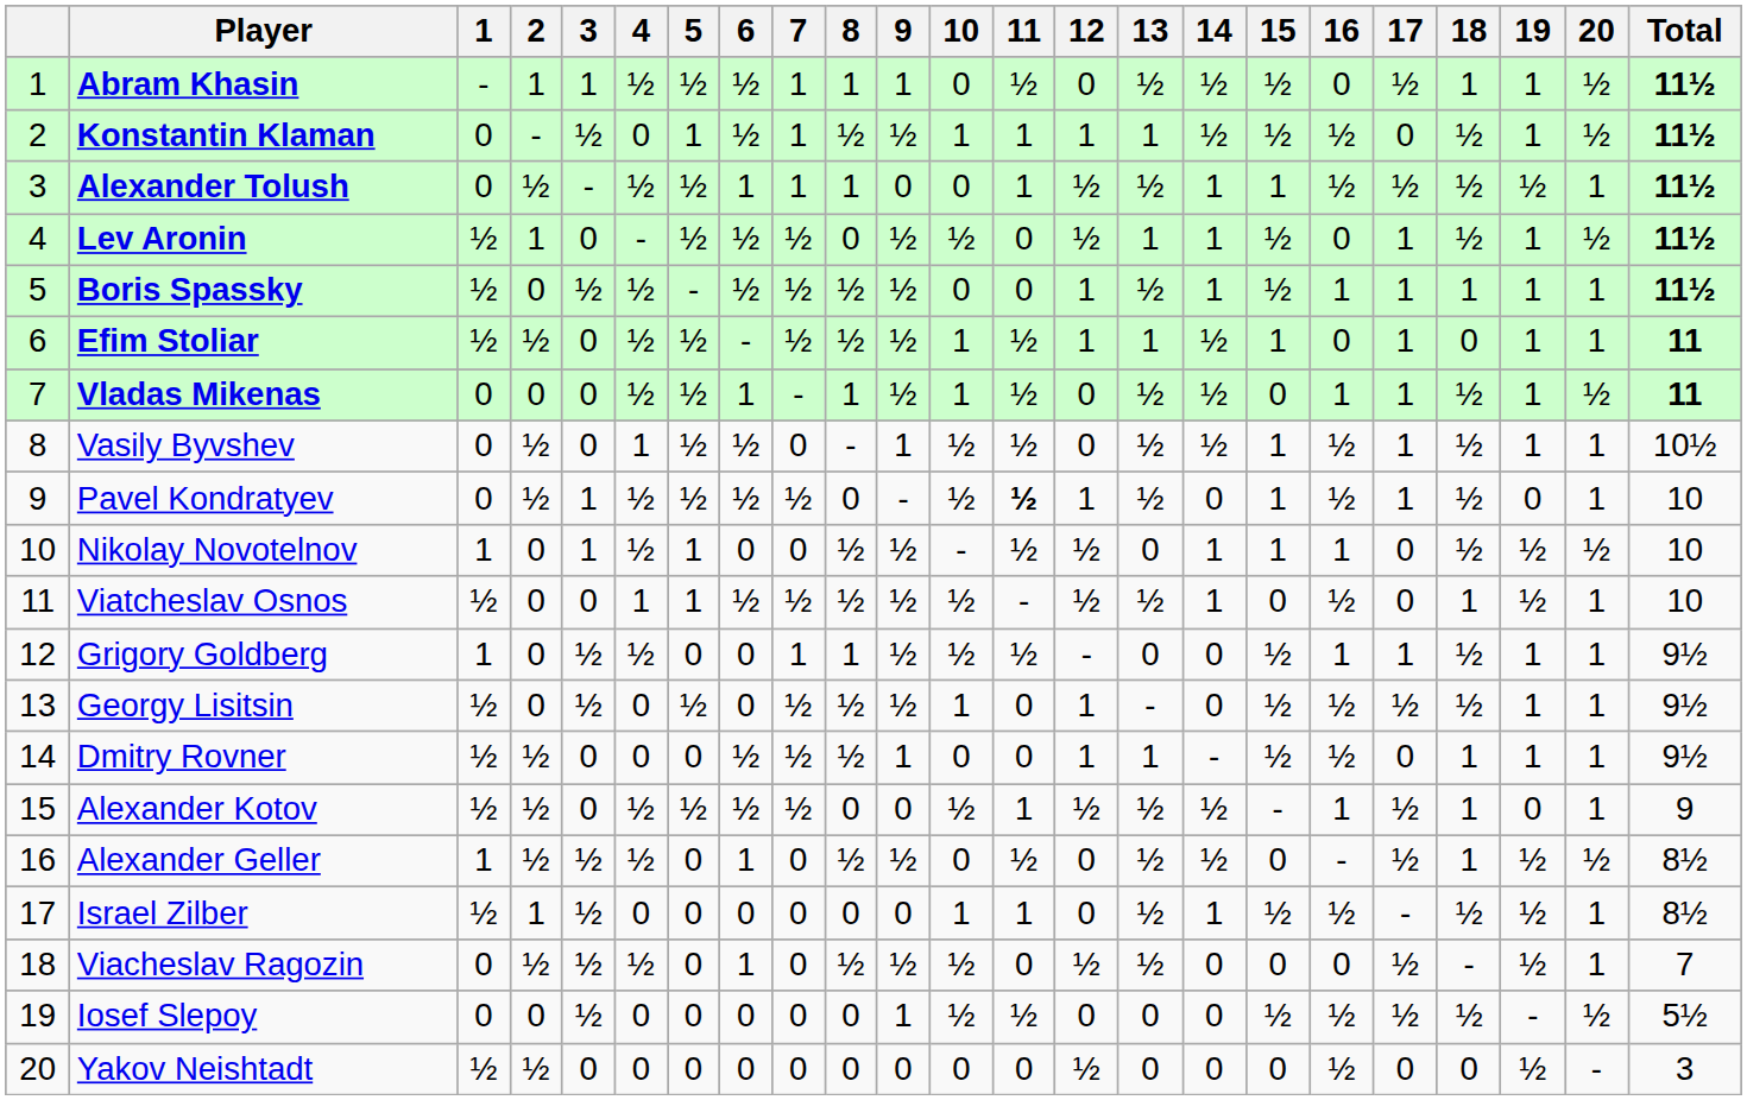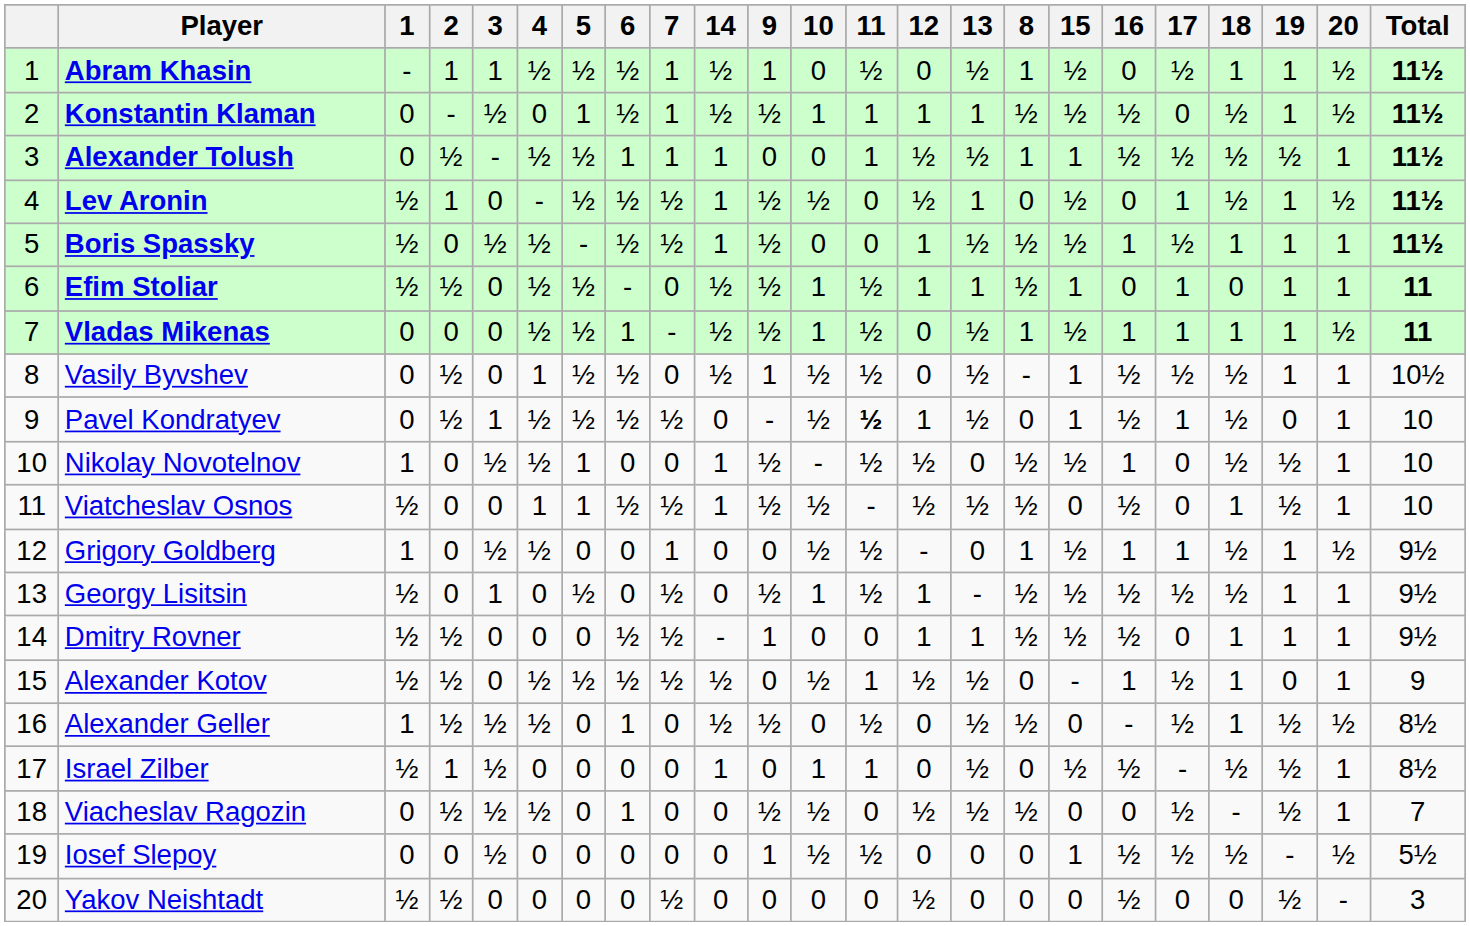 <table class="wikitable" border="1" width="850px">
 <tr>
 <th></th>
 <th>Player</th>
 <th>1</th>
 <th>2</th>
 <th>3</th>
 <th>4</th>
 <th>5</th>
 <th>6</th>
 <th>7</th>
-<th>8</th>
+<th>14</th>
 <th>9</th>
 <th>10</th>
 <th>11</th>
 <th>12</th>
 <th>13</th>
-<th>14</th>
+<th>8</th>
 <th>15</th>
 <th>16</th>
 <th>17</th>
 <th>18</th>
 <th>19</th>
 <th>20</th>
 <th>Total</th>
 </tr>
 <tr align=center style="background:#ccffcc;">
 <td>1</td>
 <td align=left> <strong><a href='#'>Abram Khasin</a></strong></td>
 <td>-</td>
 <td>1</td>
 <td>1</td>
 <td>½</td>
 <td>½</td>
 <td>½</td>
 <td>1</td>
-<td>1</td>
+<td>½</td>
 <td>1</td>
 <td>0</td>
 <td>½</td>
 <td>0</td>
 <td>½</td>
-<td>½</td>
+<td>1</td>
 <td>½</td>
 <td>0</td>
 <td>½</td>
 <td>1</td>
 <td>1</td>
 <td>½</td>
 <td align=center><strong>11½</strong></td>
 </tr>
 <tr align=center style="background:#ccffcc;">
 <td>2</td>
 <td align=left> <strong><a href='#'>Konstantin Klaman</a></strong></td>
 <td>0</td>
 <td>-</td>
 <td>½</td>
 <td>0</td>
 <td>1</td>
 <td>½</td>
 <td>1</td>
 <td>½</td>
 <td>½</td>
 <td>1</td>
 <td>1</td>
 <td>1</td>
 <td>1</td>
 <td>½</td>
 <td>½</td>
 <td>½</td>
 <td>0</td>
 <td>½</td>
 <td>1</td>
 <td>½</td>
 <td align=center><strong>11½</strong></td>
 </tr>
 <tr align=center style="background:#ccffcc;">
 <td>3</td>
 <td align=left> <strong><a href='#'>Alexander Tolush</a></strong></td>
 <td>0</td>
 <td>½</td>
 <td>-</td>
 <td>½</td>
 <td>½</td>
 <td>1</td>
 <td>1</td>
 <td>1</td>
 <td>0</td>
 <td>0</td>
 <td>1</td>
 <td>½</td>
 <td>½</td>
 <td>1</td>
 <td>1</td>
 <td>½</td>
 <td>½</td>
 <td>½</td>
 <td>½</td>
 <td>1</td>
 <td align=center><strong>11½</strong></td>
 </tr>
 <tr align=center style="background:#ccffcc;">
 <td>4</td>
 <td align=left> <strong><a href='#'>Lev Aronin</a></strong></td>
 <td>½</td>
 <td>1</td>
 <td>0</td>
 <td>-</td>
 <td>½</td>
 <td>½</td>
 <td>½</td>
-<td>0</td>
+<td>1</td>
 <td>½</td>
 <td>½</td>
 <td>0</td>
 <td>½</td>
 <td>1</td>
-<td>1</td>
+<td>0</td>
 <td>½</td>
 <td>0</td>
 <td>1</td>
 <td>½</td>
 <td>1</td>
 <td>½</td>
 <td align=center><strong>11½</strong></td>
 </tr>
 <tr align=center style="background:#ccffcc;">
 <td>5</td>
 <td align=left> <strong><a href='#'>Boris Spassky</a></strong></td>
 <td>½</td>
 <td>0</td>
 <td>½</td>
 <td>½</td>
 <td>-</td>
 <td>½</td>
 <td>½</td>
-<td>½</td>
+<td>1</td>
 <td>½</td>
 <td>0</td>
 <td>0</td>
 <td>1</td>
 <td>½</td>
+<td>½</td>
+<td>½</td>
 <td>1</td>
 <td>½</td>
-<td>1</td>
-<td>1</td>
 <td>1</td>
 <td>1</td>
 <td>1</td>
 <td align=center><strong>11½</strong></td>
 </tr>
 <tr align=center style="background:#ccffcc;">
 <td>6</td>
 <td align=left> <strong><a href='#'>Efim Stoliar</a></strong></td>
 <td>½</td>
 <td>½</td>
 <td>0</td>
 <td>½</td>
 <td>½</td>
 <td>-</td>
-<td>½</td>
+<td>0</td>
 <td>½</td>
 <td>½</td>
 <td>1</td>
 <td>½</td>
 <td>1</td>
 <td>1</td>
 <td>½</td>
 <td>1</td>
 <td>0</td>
 <td>1</td>
 <td>0</td>
 <td>1</td>
 <td>1</td>
 <td align=center><strong>11</strong></td>
 </tr>
 <tr align=center style="background:#ccffcc;">
 <td>7</td>
 <td align=left> <strong><a href='#'>Vladas Mikenas</a></strong></td>
 <td>0</td>
 <td>0</td>
 <td>0</td>
 <td>½</td>
 <td>½</td>
 <td>1</td>
 <td>-</td>
-<td>1</td>
+<td>½</td>
 <td>½</td>
 <td>1</td>
 <td>½</td>
 <td>0</td>
 <td>½</td>
+<td>1</td>
 <td>½</td>
-<td>0</td>
 <td>1</td>
 <td>1</td>
-<td>½</td>
+<td>1</td>
 <td>1</td>
 <td>½</td>
 <td align=center><strong>11</strong></td>
 </tr>
 <tr align=center>
 <td>8</td>
 <td align=left> <a href='#'>Vasily Byvshev</a></td>
 <td>0</td>
 <td>½</td>
 <td>0</td>
 <td>1</td>
 <td>½</td>
 <td>½</td>
 <td>0</td>
-<td>-</td>
+<td>½</td>
 <td>1</td>
 <td>½</td>
 <td>½</td>
 <td>0</td>
 <td>½</td>
-<td>½</td>
+<td>-</td>
 <td>1</td>
 <td>½</td>
-<td>1</td>
+<td>½</td>
 <td>½</td>
 <td>1</td>
 <td>1</td>
 <td align=center>10½</td>
 </tr>
 <tr align=center>
 <td>9</td>
 <td align=left> <a href='#'>Pavel Kondratyev</a></td>
 <td>0</td>
 <td>½</td>
 <td>1</td>
 <td>½</td>
 <td>½</td>
 <td>½</td>
 <td>½</td>
 <td>0</td>
 <td>-</td>
 <td>½</td>
 <td><strong>½</strong></td>
 <td>1</td>
 <td>½</td>
 <td>0</td>
 <td>1</td>
 <td>½</td>
 <td>1</td>
 <td>½</td>
 <td>0</td>
 <td>1</td>
 <td align=center>10</td>
 </tr>
 <tr align=center>
 <td>10</td>
 <td align=left> <a href='#'>Nikolay Novotelnov</a></td>
 <td>1</td>
 <td>0</td>
-<td>1</td>
+<td>½</td>
 <td>½</td>
 <td>1</td>
 <td>0</td>
 <td>0</td>
-<td>½</td>
+<td>1</td>
 <td>½</td>
 <td>-</td>
 <td>½</td>
 <td>½</td>
 <td>0</td>
-<td>1</td>
-<td>1</td>
+<td>½</td>
+<td>½</td>
 <td>1</td>
 <td>0</td>
 <td>½</td>
 <td>½</td>
-<td>½</td>
+<td>1</td>
 <td align=center>10</td>
 </tr>
 <tr align=center>
 <td>11</td>
 <td align=left> <a href='#'>Viatcheslav Osnos</a></td>
 <td>½</td>
 <td>0</td>
 <td>0</td>
 <td>1</td>
 <td>1</td>
 <td>½</td>
 <td>½</td>
-<td>½</td>
+<td>1</td>
 <td>½</td>
 <td>½</td>
 <td>-</td>
 <td>½</td>
 <td>½</td>
-<td>1</td>
+<td>½</td>
 <td>0</td>
 <td>½</td>
 <td>0</td>
 <td>1</td>
 <td>½</td>
 <td>1</td>
 <td align=center>10</td>
 </tr>
 <tr align=center>
 <td>12</td>
 <td align=left> <a href='#'>Grigory Goldberg</a></td>
 <td>1</td>
 <td>0</td>
 <td>½</td>
 <td>½</td>
 <td>0</td>
 <td>0</td>
 <td>1</td>
-<td>1</td>
-<td>½</td>
+<td>0</td>
+<td>0</td>
 <td>½</td>
 <td>½</td>
 <td>-</td>
 <td>0</td>
-<td>0</td>
+<td>1</td>
 <td>½</td>
 <td>1</td>
 <td>1</td>
 <td>½</td>
 <td>1</td>
-<td>1</td>
+<td>½</td>
 <td align=center>9½</td>
 </tr>
 <tr align=center>
 <td>13</td>
 <td align=left> <a href='#'>Georgy Lisitsin</a></td>
 <td>½</td>
 <td>0</td>
+<td>1</td>
+<td>0</td>
 <td>½</td>
 <td>0</td>
 <td>½</td>
 <td>0</td>
 <td>½</td>
-<td>½</td>
+<td>1</td>
 <td>½</td>
 <td>1</td>
-<td>0</td>
-<td>1</td>
 <td>-</td>
-<td>0</td>
+<td>½</td>
 <td>½</td>
 <td>½</td>
 <td>½</td>
 <td>½</td>
 <td>1</td>
 <td>1</td>
 <td align=center>9½</td>
 </tr>
 <tr align=center>
 <td>14</td>
 <td align=left> <a href='#'>Dmitry Rovner</a></td>
 <td>½</td>
 <td>½</td>
 <td>0</td>
 <td>0</td>
 <td>0</td>
 <td>½</td>
 <td>½</td>
-<td>½</td>
+<td>-</td>
 <td>1</td>
 <td>0</td>
 <td>0</td>
 <td>1</td>
 <td>1</td>
-<td>-</td>
+<td>½</td>
 <td>½</td>
 <td>½</td>
 <td>0</td>
 <td>1</td>
 <td>1</td>
 <td>1</td>
 <td align=center>9½</td>
 </tr>
 <tr align=center>
 <td>15</td>
 <td align=left> <a href='#'>Alexander Kotov</a></td>
 <td>½</td>
 <td>½</td>
 <td>0</td>
 <td>½</td>
 <td>½</td>
 <td>½</td>
 <td>½</td>
-<td>0</td>
+<td>½</td>
 <td>0</td>
 <td>½</td>
 <td>1</td>
 <td>½</td>
 <td>½</td>
-<td>½</td>
+<td>0</td>
 <td>-</td>
 <td>1</td>
 <td>½</td>
 <td>1</td>
 <td>0</td>
 <td>1</td>
 <td align=center>9</td>
 </tr>
 <tr align=center>
 <td>16</td>
 <td align=left> <a href='#'>Alexander Geller</a></td>
 <td>1</td>
 <td>½</td>
 <td>½</td>
 <td>½</td>
 <td>0</td>
 <td>1</td>
 <td>0</td>
 <td>½</td>
 <td>½</td>
 <td>0</td>
 <td>½</td>
 <td>0</td>
 <td>½</td>
 <td>½</td>
 <td>0</td>
 <td>-</td>
 <td>½</td>
 <td>1</td>
 <td>½</td>
 <td>½</td>
 <td align=center>8½</td>
 </tr>
 <tr align=center>
 <td>17</td>
 <td align=left> <a href='#'>Israel Zilber</a></td>
 <td>½</td>
 <td>1</td>
 <td>½</td>
 <td>0</td>
 <td>0</td>
 <td>0</td>
 <td>0</td>
-<td>0</td>
+<td>1</td>
 <td>0</td>
 <td>1</td>
 <td>1</td>
 <td>0</td>
 <td>½</td>
-<td>1</td>
+<td>0</td>
 <td>½</td>
 <td>½</td>
 <td>-</td>
 <td>½</td>
 <td>½</td>
 <td>1</td>
 <td align=center>8½</td>
 </tr>
 <tr align=center>
 <td>18</td>
 <td align=left> <a href='#'>Viacheslav Ragozin</a></td>
 <td>0</td>
 <td>½</td>
 <td>½</td>
 <td>½</td>
 <td>0</td>
 <td>1</td>
 <td>0</td>
-<td>½</td>
+<td>0</td>
 <td>½</td>
 <td>½</td>
 <td>0</td>
 <td>½</td>
 <td>½</td>
-<td>0</td>
+<td>½</td>
 <td>0</td>
 <td>0</td>
 <td>½</td>
 <td>-</td>
 <td>½</td>
 <td>1</td>
 <td align=center>7</td>
 </tr>
 <tr align=center>
 <td>19</td>
 <td align=left> <a href='#'>Iosef Slepoy</a></td>
 <td>0</td>
 <td>0</td>
 <td>½</td>
 <td>0</td>
 <td>0</td>
 <td>0</td>
 <td>0</td>
 <td>0</td>
 <td>1</td>
 <td>½</td>
 <td>½</td>
 <td>0</td>
 <td>0</td>
 <td>0</td>
-<td>½</td>
+<td>1</td>
 <td>½</td>
 <td>½</td>
 <td>½</td>
 <td>-</td>
 <td>½</td>
 <td align=center>5½</td>
 </tr>
 <tr align=center>
 <td>20</td>
 <td align=left> <a href='#'>Yakov Neishtadt</a></td>
 <td>½</td>
 <td>½</td>
 <td>0</td>
 <td>0</td>
 <td>0</td>
 <td>0</td>
-<td>0</td>
+<td>½</td>
 <td>0</td>
 <td>0</td>
 <td>0</td>
 <td>0</td>
 <td>½</td>
 <td>0</td>
 <td>0</td>
 <td>0</td>
 <td>½</td>
 <td>0</td>
 <td>0</td>
 <td>½</td>
 <td>-</td>
 <td align=center>3</td>
 </tr>
 </table>
